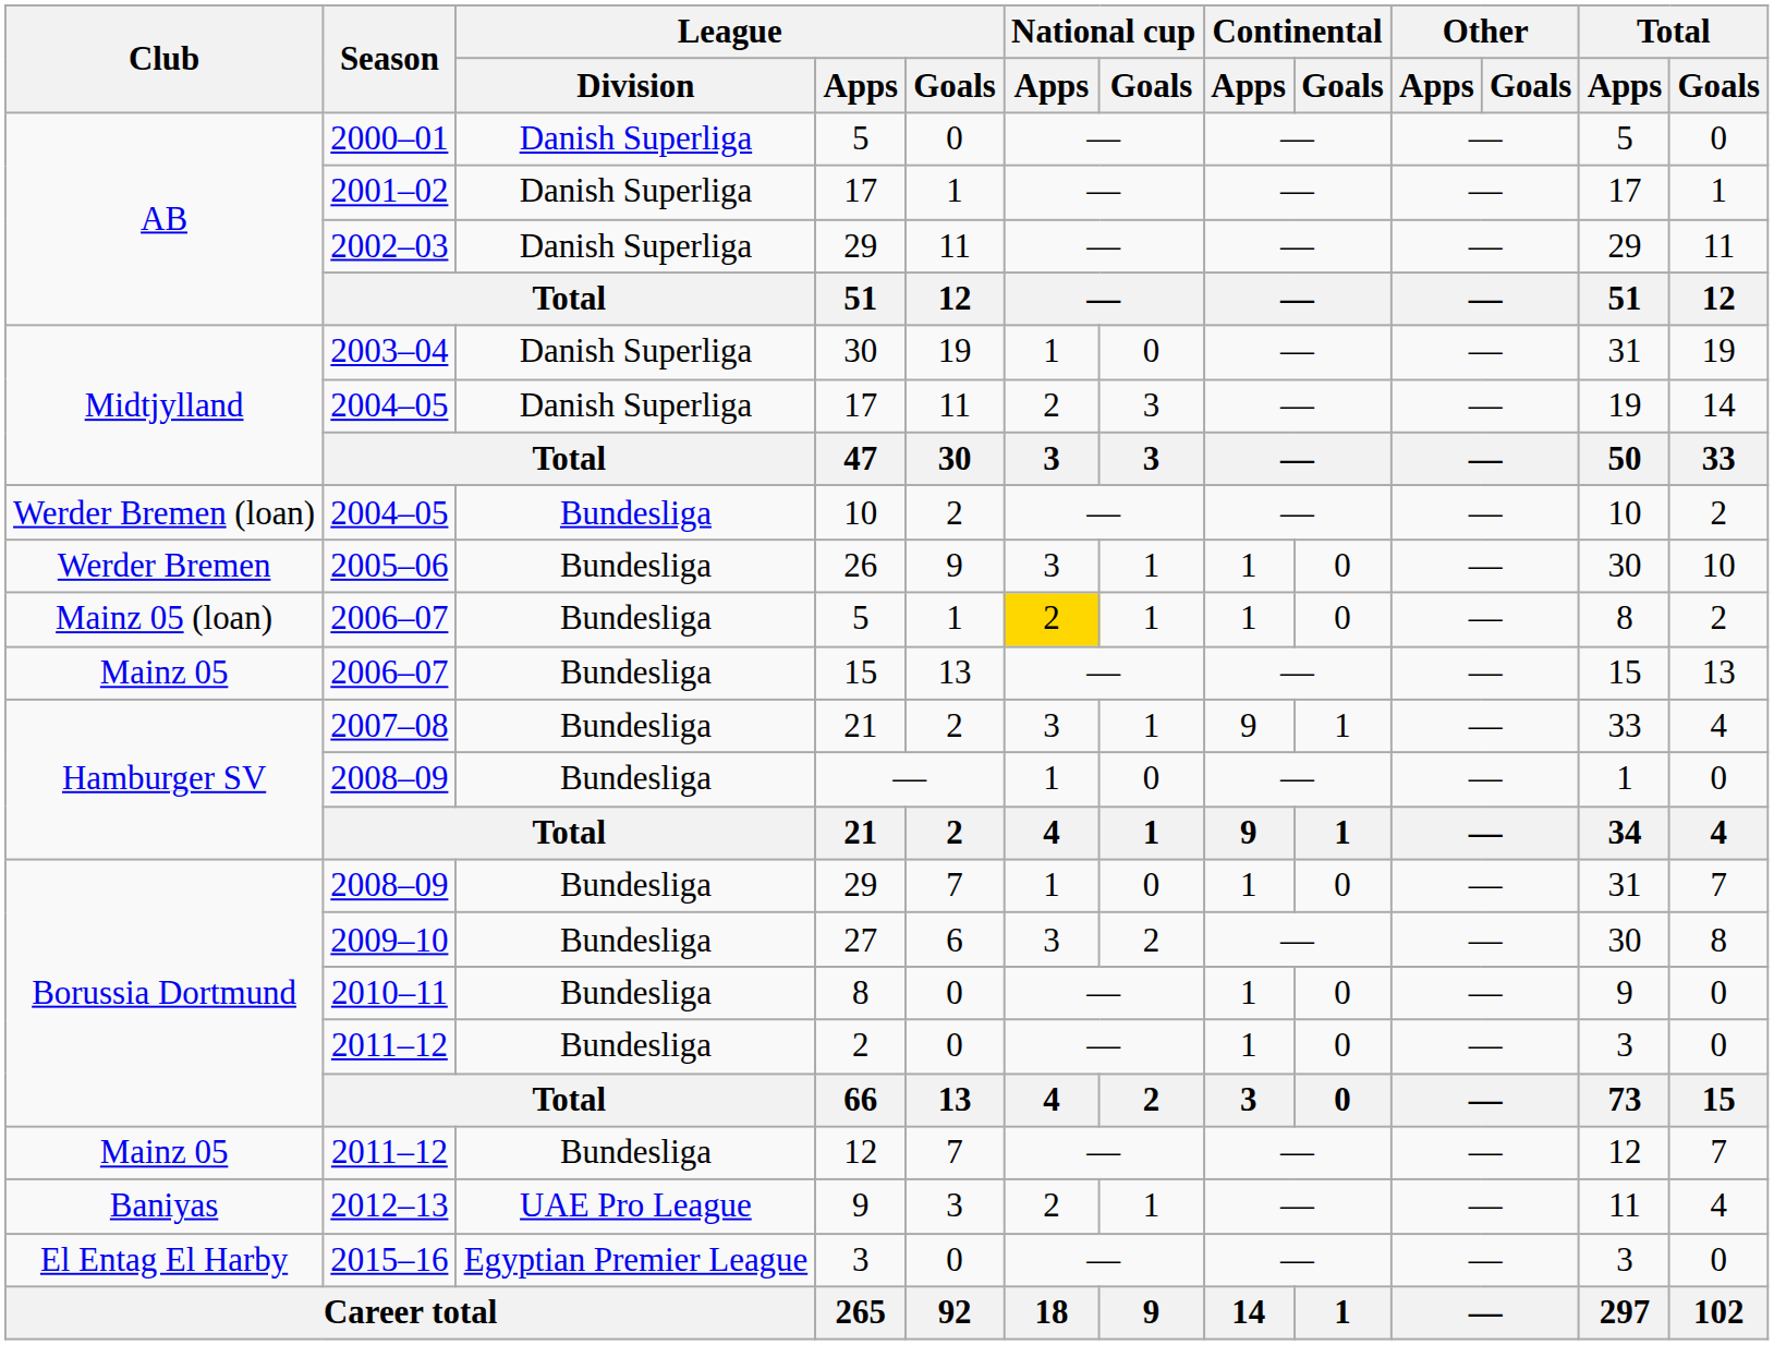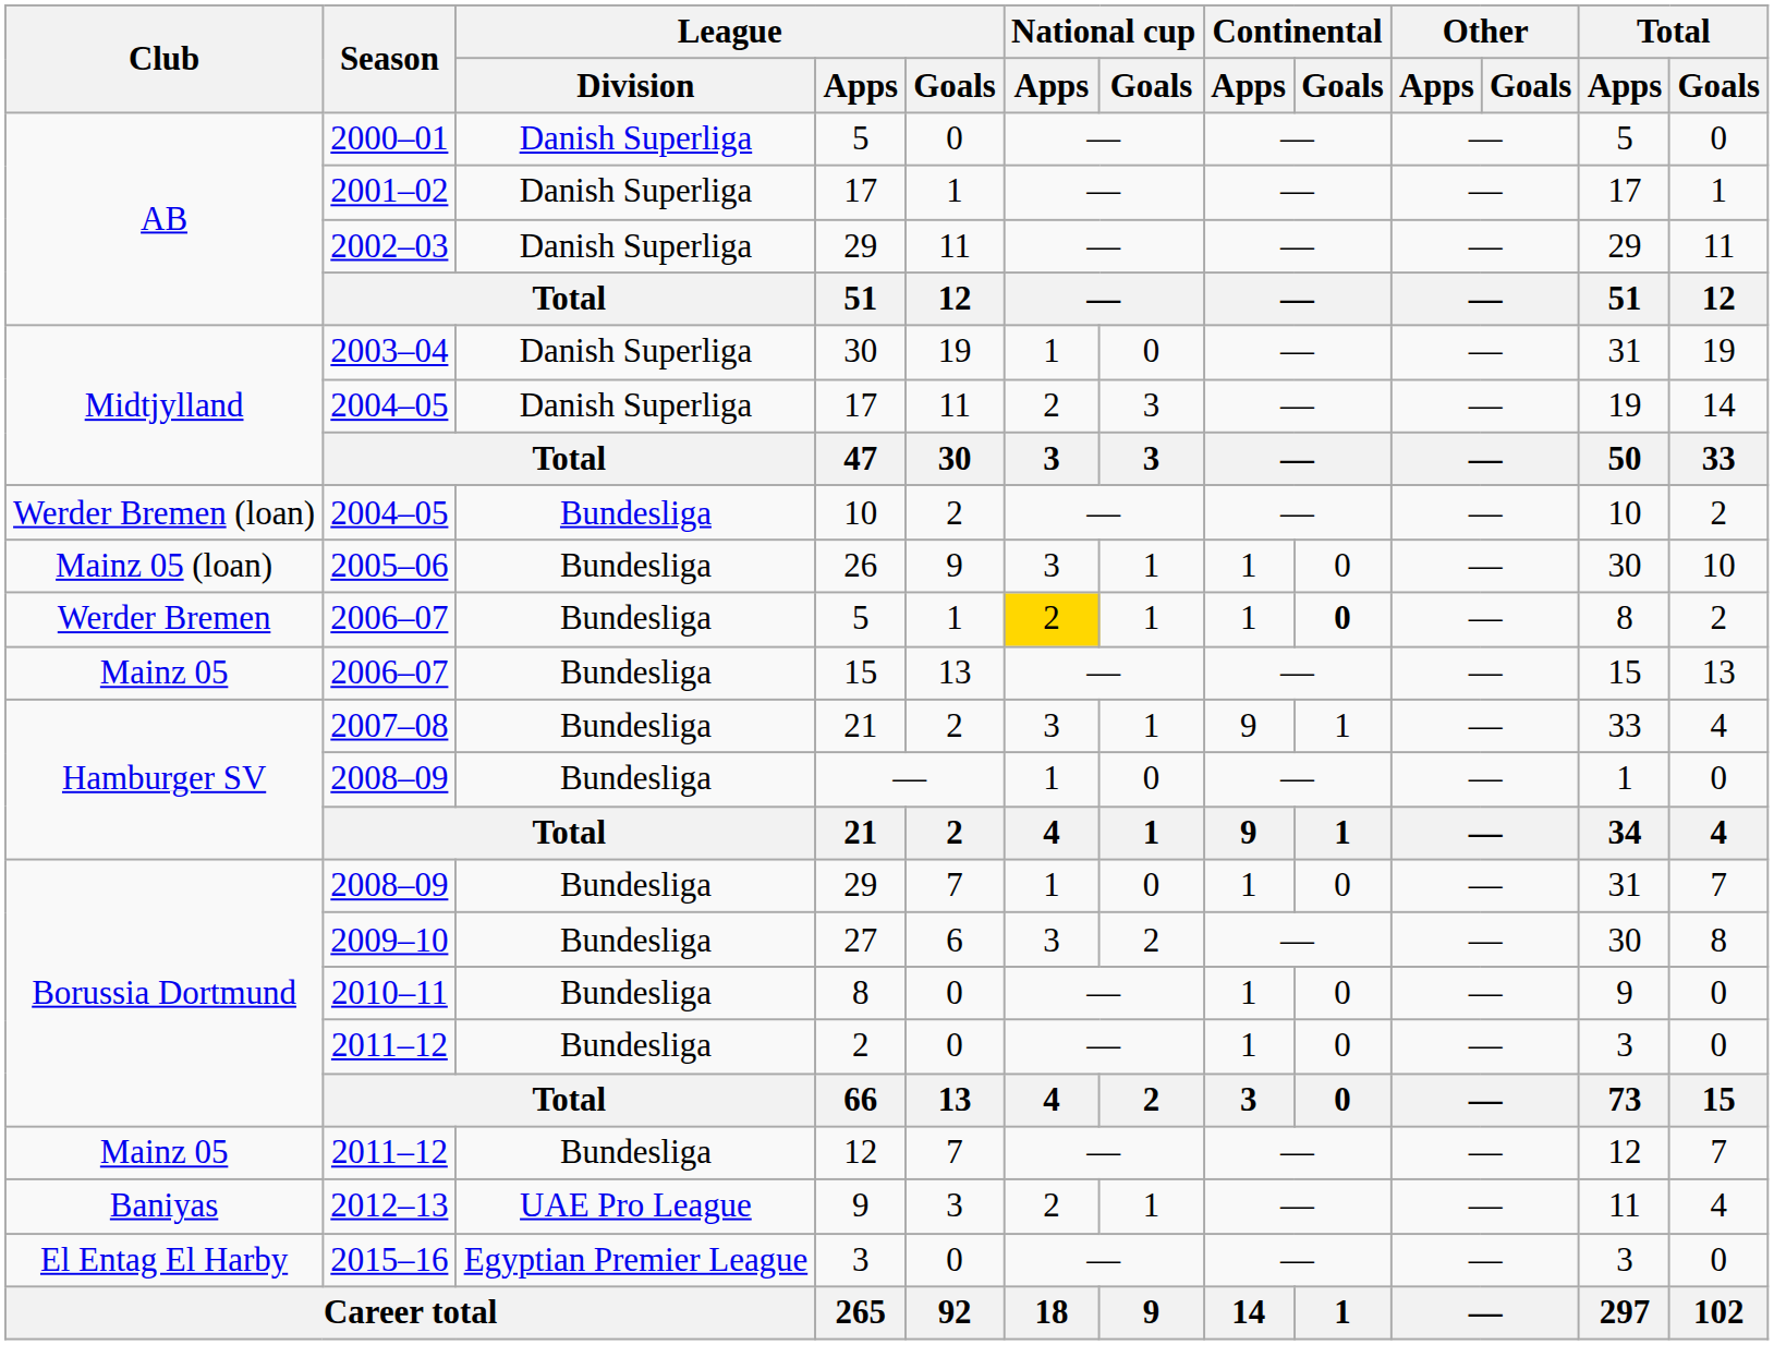 <table class="wikitable" style="text-align:center">
 <tr>
 <th rowspan="2">Club</th>
 <th rowspan="2">Season</th>
 <th colspan="3">League</th>
 <th colspan="2">National cup</th>
 <th colspan="2">Continental</th>
 <th colspan="2">Other</th>
 <th colspan="2">Total</th>
 </tr>
 <tr>
 <th>Division</th>
 <th>Apps</th>
 <th>Goals</th>
 <th>Apps</th>
 <th>Goals</th>
 <th>Apps</th>
 <th>Goals</th>
 <th>Apps</th>
 <th>Goals</th>
 <th>Apps</th>
 <th>Goals</th>
 </tr>
 <tr>
 <td rowspan="4"><a href='#'>AB</a></td>
 <td><a href='#'>2000–01</a></td>
 <td><a href='#'>Danish Superliga</a></td>
 <td>5</td>
 <td>0</td>
 <td colspan="2">—</td>
 <td colspan="2">—</td>
 <td colspan="2">—</td>
 <td>5</td>
 <td>0</td>
 </tr>
 <tr>
 <td><a href='#'>2001–02</a></td>
 <td>Danish Superliga</td>
 <td>17</td>
 <td>1</td>
 <td colspan="2">—</td>
 <td colspan="2">—</td>
 <td colspan="2">—</td>
 <td>17</td>
 <td>1</td>
 </tr>
 <tr>
 <td><a href='#'>2002–03</a></td>
 <td>Danish Superliga</td>
 <td>29</td>
 <td>11</td>
 <td colspan="2">—</td>
 <td colspan="2">—</td>
 <td colspan="2">—</td>
 <td>29</td>
 <td>11</td>
 </tr>
 <tr>
 <th colspan="2">Total</th>
 <th>51</th>
 <th>12</th>
 <th colspan="2">—</th>
 <th colspan="2">—</th>
 <th colspan="2">—</th>
 <th>51</th>
 <th>12</th>
 </tr>
 <tr>
 <td rowspan="3"><a href='#'>Midtjylland</a></td>
 <td><a href='#'>2003–04</a></td>
 <td>Danish Superliga</td>
 <td>30</td>
 <td>19</td>
 <td>1</td>
 <td>0</td>
 <td colspan="2">—</td>
 <td colspan="2">—</td>
 <td>31</td>
 <td>19</td>
 </tr>
 <tr>
 <td><a href='#'>2004–05</a></td>
 <td>Danish Superliga</td>
 <td>17</td>
 <td>11</td>
 <td>2</td>
 <td>3</td>
 <td colspan="2">—</td>
 <td colspan="2">—</td>
 <td>19</td>
 <td>14</td>
 </tr>
 <tr>
 <th colspan="2">Total</th>
 <th>47</th>
 <th>30</th>
 <th>3</th>
 <th>3</th>
 <th colspan="2">—</th>
 <th colspan="2">—</th>
 <th>50</th>
 <th>33</th>
 </tr>
 <tr>
 <td><a href='#'>Werder Bremen</a> (loan)</td>
 <td><a href='#'>2004–05</a></td>
 <td><a href='#'>Bundesliga</a></td>
 <td>10</td>
 <td>2</td>
 <td colspan="2">—</td>
 <td colspan="2">—</td>
 <td colspan="2">—</td>
 <td>10</td>
 <td>2</td>
 </tr>
 <tr>
-<td><a href='#'>Werder Bremen</a></td>
+<td><a href='#'>Mainz 05</a> (loan)</td>
 <td><a href='#'>2005–06</a></td>
 <td>Bundesliga</td>
 <td>26</td>
 <td>9</td>
 <td>3</td>
 <td>1</td>
 <td>1</td>
 <td>0</td>
 <td colspan="2">—</td>
 <td>30</td>
 <td>10</td>
 </tr>
 <tr>
-<td><a href='#'>Mainz 05</a> (loan)</td>
+<td><a href='#'>Werder Bremen</a></td>
 <td><a href='#'>2006–07</a></td>
 <td>Bundesliga</td>
 <td>5</td>
 <td>1</td>
 <td style="background: gold;">2</td>
 <td>1</td>
 <td>1</td>
-<td>0</td>
+<td><strong>0</strong></td>
 <td colspan="2">—</td>
 <td>8</td>
 <td>2</td>
 </tr>
 <tr>
 <td><a href='#'>Mainz 05</a></td>
 <td><a href='#'>2006–07</a></td>
 <td>Bundesliga</td>
 <td>15</td>
 <td>13</td>
 <td colspan="2">—</td>
 <td colspan="2">—</td>
 <td colspan="2">—</td>
 <td>15</td>
 <td>13</td>
 </tr>
 <tr>
 <td rowspan="3"><a href='#'>Hamburger SV</a></td>
 <td><a href='#'>2007–08</a></td>
 <td>Bundesliga</td>
 <td>21</td>
 <td>2</td>
 <td>3</td>
 <td>1</td>
 <td>9</td>
 <td>1</td>
 <td colspan="2">—</td>
 <td>33</td>
 <td>4</td>
 </tr>
 <tr>
 <td><a href='#'>2008–09</a></td>
 <td>Bundesliga</td>
 <td colspan="2">—</td>
 <td>1</td>
 <td>0</td>
 <td colspan="2">—</td>
 <td colspan="2">—</td>
 <td>1</td>
 <td>0</td>
 </tr>
 <tr>
 <th colspan="2">Total</th>
 <th>21</th>
 <th>2</th>
 <th>4</th>
 <th>1</th>
 <th>9</th>
 <th>1</th>
 <th colspan="2">—</th>
 <th>34</th>
 <th>4</th>
 </tr>
 <tr>
 <td rowspan="5"><a href='#'>Borussia Dortmund</a></td>
 <td><a href='#'>2008–09</a></td>
 <td>Bundesliga</td>
 <td>29</td>
 <td>7</td>
 <td>1</td>
 <td>0</td>
 <td>1</td>
 <td>0</td>
 <td colspan="2">—</td>
 <td>31</td>
 <td>7</td>
 </tr>
 <tr>
 <td><a href='#'>2009–10</a></td>
 <td>Bundesliga</td>
 <td>27</td>
 <td>6</td>
 <td>3</td>
 <td>2</td>
 <td colspan="2">—</td>
 <td colspan="2">—</td>
 <td>30</td>
 <td>8</td>
 </tr>
 <tr>
 <td><a href='#'>2010–11</a></td>
 <td>Bundesliga</td>
 <td>8</td>
 <td>0</td>
 <td colspan="2">—</td>
 <td>1</td>
 <td>0</td>
 <td colspan="2">—</td>
 <td>9</td>
 <td>0</td>
 </tr>
 <tr>
 <td><a href='#'>2011–12</a></td>
 <td>Bundesliga</td>
 <td>2</td>
 <td>0</td>
 <td colspan="2">—</td>
 <td>1</td>
 <td>0</td>
 <td colspan="2">—</td>
 <td>3</td>
 <td>0</td>
 </tr>
 <tr>
 <th colspan="2">Total</th>
 <th>66</th>
 <th>13</th>
 <th>4</th>
 <th>2</th>
 <th>3</th>
 <th>0</th>
 <th colspan="2">—</th>
 <th>73</th>
 <th>15</th>
 </tr>
 <tr>
 <td><a href='#'>Mainz 05</a></td>
 <td><a href='#'>2011–12</a></td>
 <td>Bundesliga</td>
 <td>12</td>
 <td>7</td>
 <td colspan="2">—</td>
 <td colspan="2">—</td>
 <td colspan="2">—</td>
 <td>12</td>
 <td>7</td>
 </tr>
 <tr>
 <td><a href='#'>Baniyas</a></td>
 <td><a href='#'>2012–13</a></td>
 <td><a href='#'>UAE Pro League</a></td>
 <td>9</td>
 <td>3</td>
 <td>2</td>
 <td>1</td>
 <td colspan="2">—</td>
 <td colspan="2">—</td>
 <td>11</td>
 <td>4</td>
 </tr>
 <tr>
 <td><a href='#'>El Entag El Harby</a></td>
 <td><a href='#'>2015–16</a></td>
 <td><a href='#'>Egyptian Premier League</a></td>
 <td>3</td>
 <td>0</td>
 <td colspan="2">—</td>
 <td colspan="2">—</td>
 <td colspan="2">—</td>
 <td>3</td>
 <td>0</td>
 </tr>
 <tr>
 <th colspan="3">Career total</th>
 <th>265</th>
 <th>92</th>
 <th>18</th>
 <th>9</th>
 <th>14</th>
 <th>1</th>
 <th colspan="2">—</th>
 <th>297</th>
 <th>102</th>
 </tr>
 </table>
